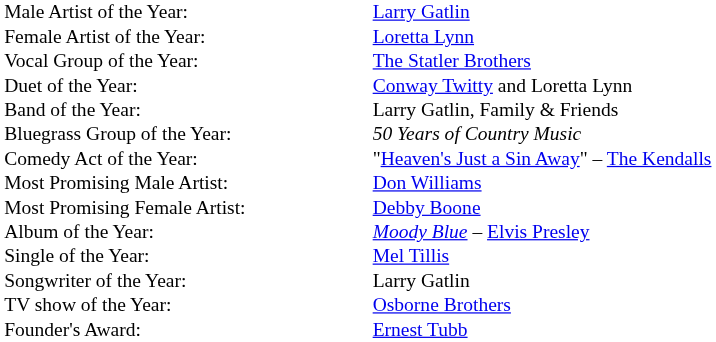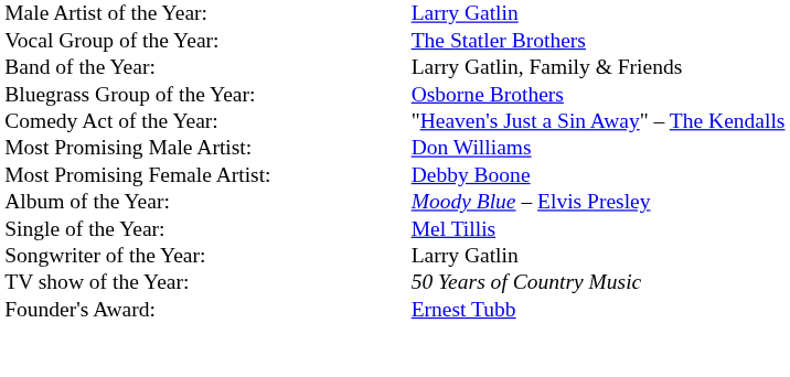 <table cellspacing="0" border="0" cellpadding="1">
 <tr>
 <td style="width:300px;">Male Artist of the Year:</td>
 <td><a href='#'>Larry Gatlin</a></td>
 </tr>
 <tr>
-<td>Female Artist of the Year:</td>
-<td><a href='#'>Loretta Lynn</a></td>
-</tr>
-<tr>
 <td>Vocal Group of the Year:</td>
 <td><a href='#'>The Statler Brothers</a></td>
-</tr>
-<tr>
-<td>Duet of the Year:</td>
-<td><a href='#'>Conway Twitty</a> and Loretta Lynn</td>
 </tr>
 <tr>
 <td>Band of the Year:</td>
 <td>Larry Gatlin, Family & Friends</td>
 </tr>
 <tr>
 <td>Bluegrass Group of the Year:</td>
-<td><em>50 Years of Country Music</em></td>
+<td><a href='#'>Osborne Brothers</a></td>
 </tr>
 <tr>
 <td>Comedy Act of the Year:</td>
 <td>"<a href='#'>Heaven's Just a Sin Away</a>" – <a href='#'>The Kendalls</a></td>
 </tr>
 <tr>
 <td>Most Promising Male Artist:</td>
 <td><a href='#'>Don Williams</a></td>
 </tr>
 <tr>
 <td>Most Promising Female Artist:</td>
 <td><a href='#'>Debby Boone</a></td>
 </tr>
 <tr>
 <td>Album of the Year:</td>
 <td><em><a href='#'>Moody Blue</a></em> – <a href='#'>Elvis Presley</a></td>
 </tr>
 <tr>
 <td>Single of the Year:</td>
 <td><a href='#'>Mel Tillis</a></td>
 </tr>
 <tr>
 <td>Songwriter of the Year:</td>
 <td>Larry Gatlin</td>
 </tr>
 <tr>
 <td>TV show of the Year:</td>
-<td><a href='#'>Osborne Brothers</a></td>
+<td><em>50 Years of Country Music</em></td>
 </tr>
 <tr>
 <td>Founder's Award:</td>
 <td><a href='#'>Ernest Tubb</a></td>
 </tr>
 <tr>
 </tr>
 </table>
